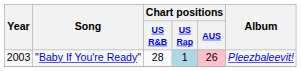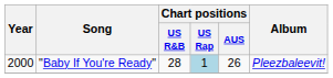 <table class="wikitable">
 <tr>
 <th rowspan="2">Year</th>
 <th rowspan="2">Song</th>
 <th colspan="3">Chart positions</th>
 <th rowspan="2">Album</th>
 </tr>
 <tr>
 <th><small><a href='#'>US<br> R&B</a></small></th>
 <th><small><a href='#'>US<br> Rap</a></small></th>
 <th><small><a href='#'>AUS</a></small></th>
 </tr>
 <tr>
-<td>2003</td>
+<td>2000</td>
 <td>"<a href='#'>Baby If You're Ready</a>"</td>
 <td align="center">28</td>
 <td align="center" style="background: lightblue;">1</td>
-<td align="center" style="background: pink;">26</td>
+<td align="center">26</td>
 <td align="center"><em><a href='#'>Pleezbaleevit!</a></em></td>
 </tr>
 <tr>
 </tr>
 </table>
